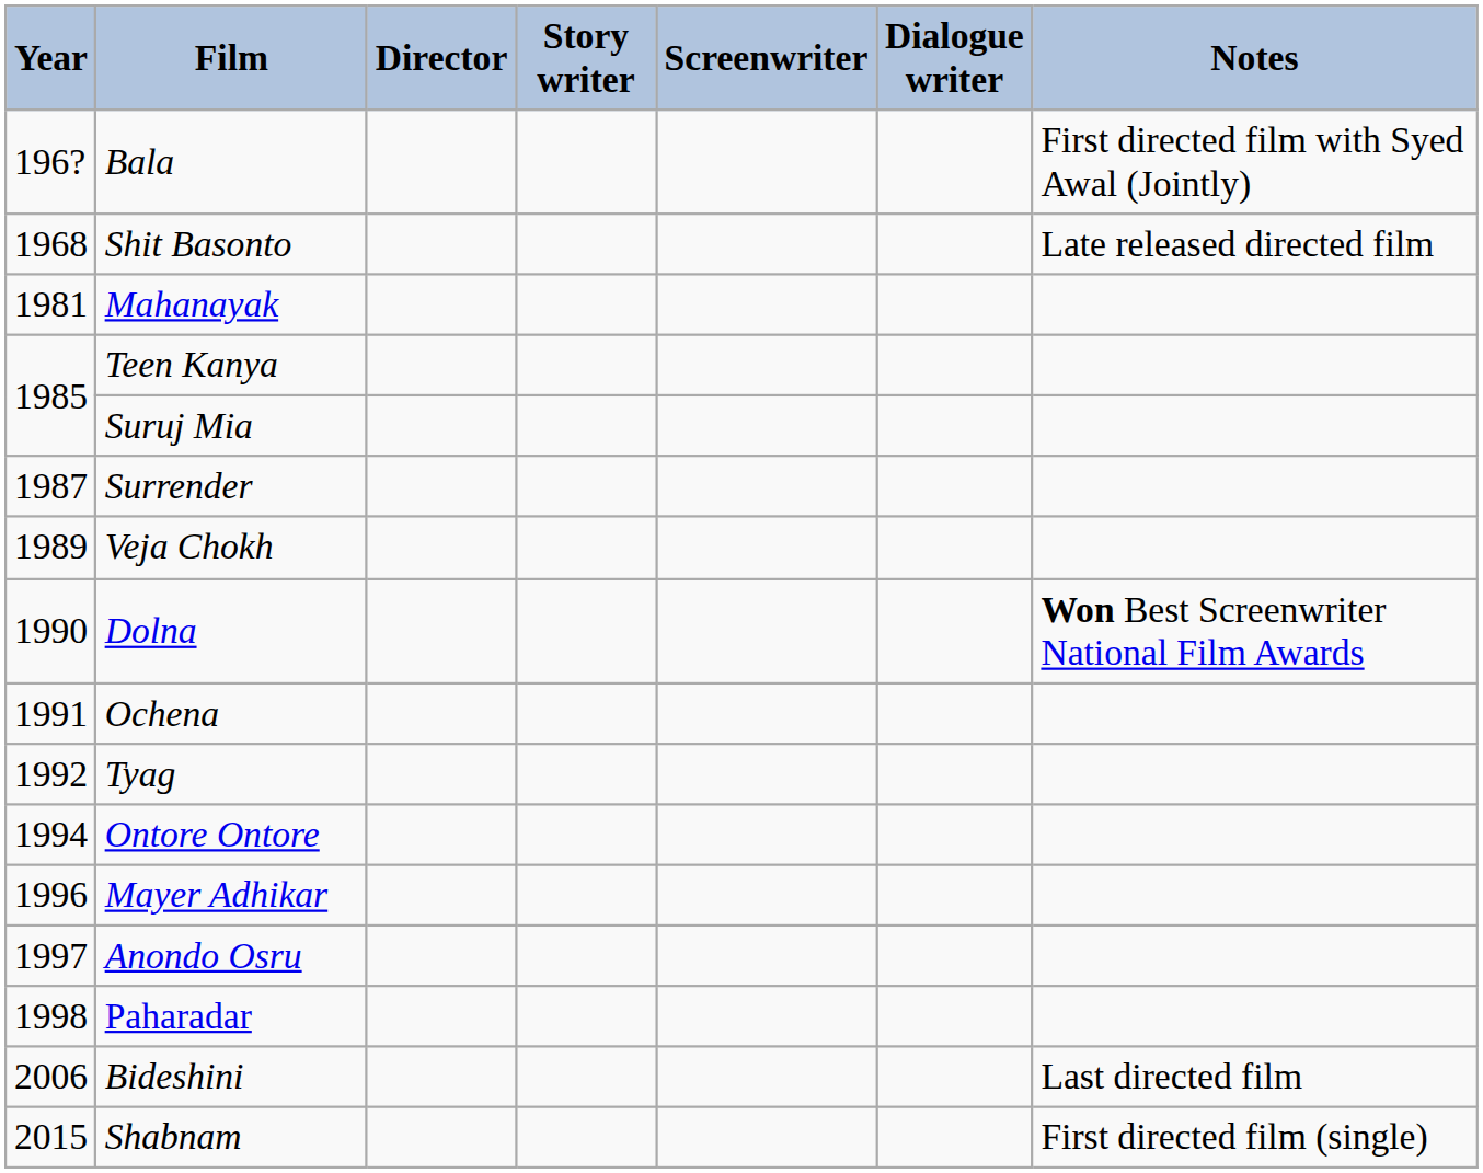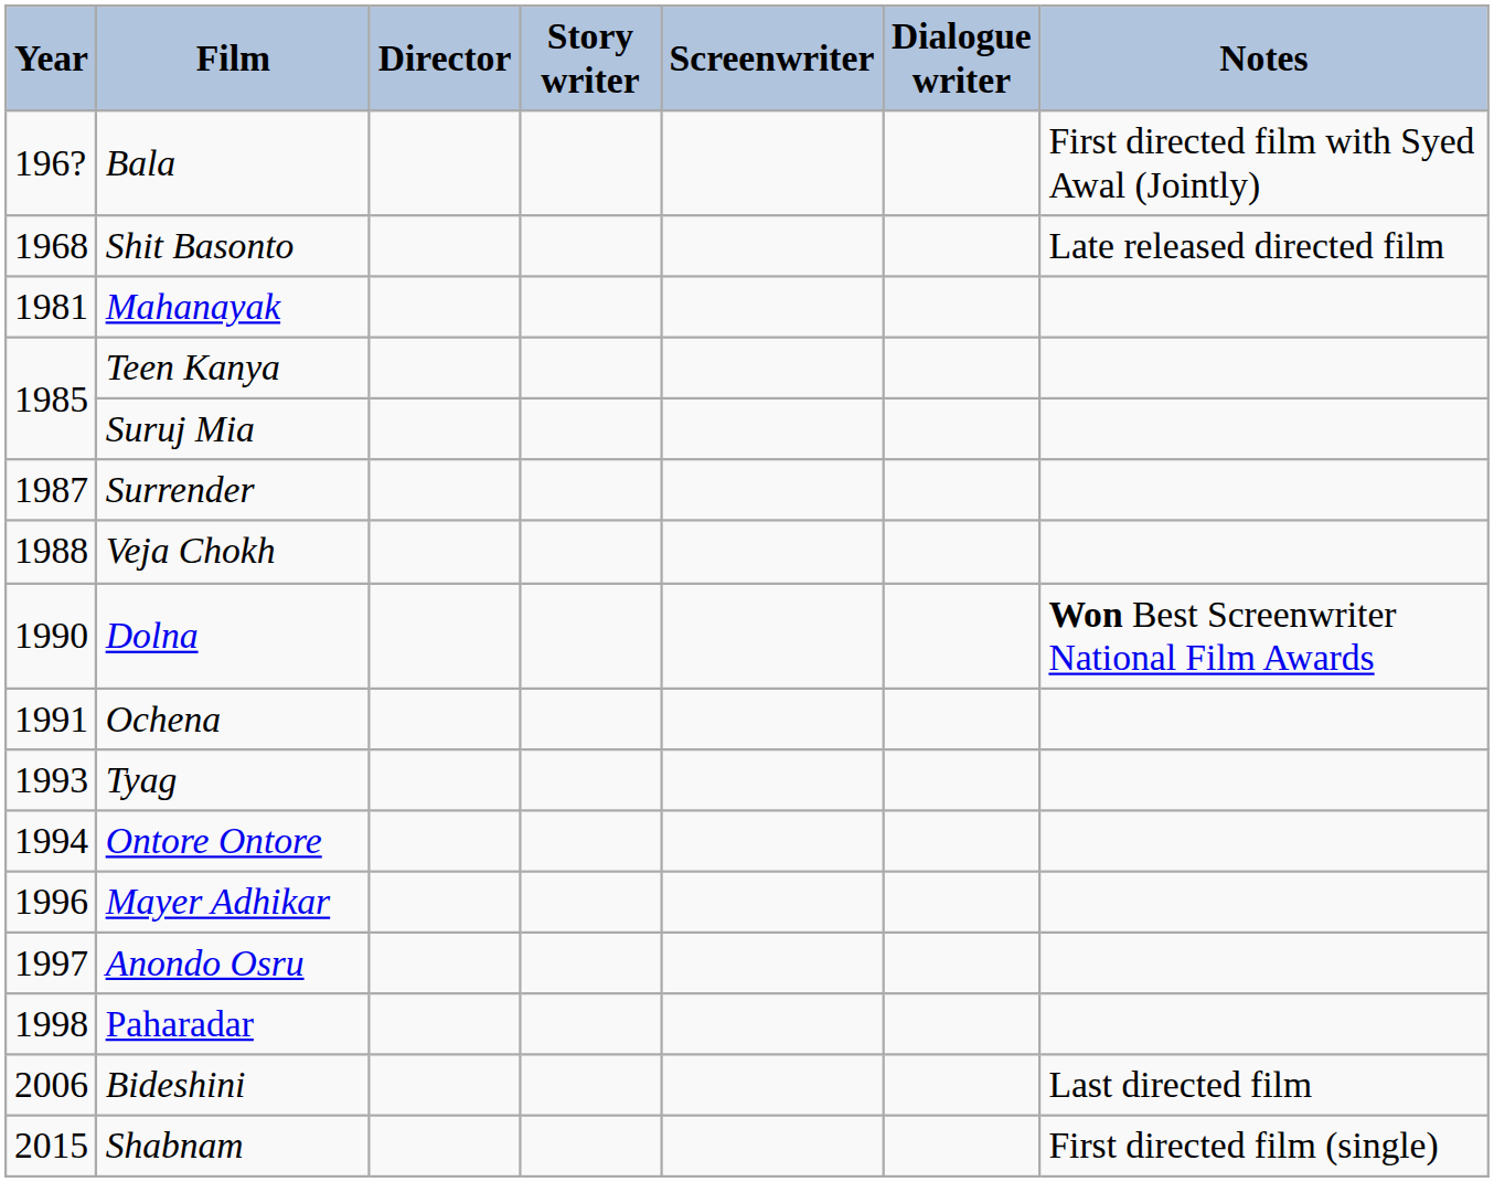 <table class="wikitable" style="font-size: 95%;">
 <tr>
 <th style="background:#B0C4DE; width:5%">Year</th>
 <th style="background:#B0C4DE; width:20%">Film</th>
 <th style="background:#B0C4DE; width:10%">Director</th>
 <th style="background:#B0C4DE; width:10%">Story writer</th>
 <th style="background:#B0C4DE; width:10%">Screenwriter</th>
 <th style="background:#B0C4DE; width:10%">Dialogue writer</th>
 <th style="background:#B0C4DE; width:35%">Notes</th>
 </tr>
 <tr>
 <td>196?</td>
 <td><em>Bala</em></td>
 <td></td>
 <td></td>
 <td></td>
 <td></td>
 <td>First directed film with Syed Awal (Jointly)</td>
 </tr>
 <tr>
 <td>1968</td>
 <td><em>Shit Basonto</em></td>
 <td></td>
 <td></td>
 <td></td>
 <td></td>
 <td>Late released directed film</td>
 </tr>
 <tr>
 <td>1981</td>
 <td><em><a href='#'>Mahanayak</a></em></td>
 <td></td>
 <td></td>
 <td></td>
 <td></td>
 <td></td>
 </tr>
 <tr>
 <td rowspan="2">1985</td>
 <td><em>Teen Kanya</em></td>
 <td></td>
 <td></td>
 <td></td>
 <td></td>
 <td></td>
 </tr>
 <tr>
 <td><em>Suruj Mia</em></td>
 <td></td>
 <td></td>
 <td></td>
 <td></td>
 <td></td>
 </tr>
 <tr>
 <td>1987</td>
 <td><em>Surrender</em></td>
 <td></td>
 <td></td>
 <td></td>
 <td></td>
 <td></td>
 </tr>
 <tr>
-<td>1989</td>
+<td>1988</td>
 <td><em>Veja Chokh</em></td>
 <td></td>
 <td></td>
 <td></td>
 <td></td>
 <td></td>
 </tr>
 <tr>
 <td>1990</td>
 <td><em><a href='#'>Dolna</a></em></td>
 <td></td>
 <td></td>
 <td></td>
 <td></td>
 <td><strong>Won</strong> Best Screenwriter  <a href='#'>National Film Awards</a></td>
 </tr>
 <tr>
 <td>1991</td>
 <td><em>Ochena</em></td>
 <td></td>
 <td></td>
 <td></td>
 <td></td>
 <td></td>
 </tr>
 <tr>
-<td>1992</td>
+<td>1993</td>
 <td><em>Tyag</em></td>
 <td></td>
 <td></td>
 <td></td>
 <td></td>
 <td></td>
 </tr>
 <tr>
 <td>1994</td>
 <td><em><a href='#'>Ontore Ontore</a></em></td>
 <td></td>
 <td></td>
 <td></td>
 <td></td>
 <td></td>
 </tr>
 <tr>
 <td>1996</td>
 <td><em><a href='#'>Mayer Adhikar</a></em></td>
 <td></td>
 <td></td>
 <td></td>
 <td></td>
 <td></td>
 </tr>
 <tr>
 <td>1997</td>
 <td><em><a href='#'>Anondo Osru</a></em></td>
 <td></td>
 <td></td>
 <td></td>
 <td></td>
 <td></td>
 </tr>
 <tr>
 <td>1998</td>
 <td><a href='#'>Paharadar</a></td>
 <td></td>
 <td></td>
 <td></td>
 <td></td>
 <td></td>
 </tr>
 <tr>
 <td>2006</td>
 <td><em>Bideshini</em></td>
 <td></td>
 <td></td>
 <td></td>
 <td></td>
 <td>Last directed film</td>
 </tr>
 <tr>
 <td>2015</td>
 <td><em>Shabnam</em></td>
 <td></td>
 <td></td>
 <td></td>
 <td></td>
 <td>First directed film (single)</td>
 </tr>
 </table>
